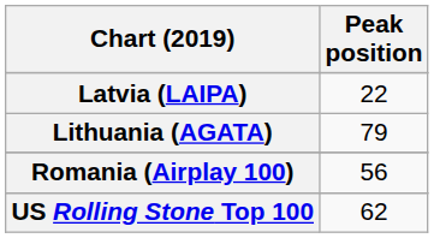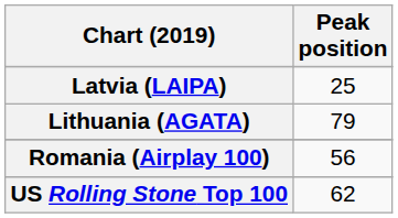 <table class="wikitable sortable plainrowheaders" style="text-align:center">
 <tr>
 <th scope="col">Chart (2019)</th>
 <th scope="col">Peak<br>position</th>
 </tr>
 <tr>
 </tr>
 <tr>
 </tr>
 <tr>
 </tr>
 <tr>
 </tr>
 <tr>
 </tr>
 <tr>
 </tr>
 <tr>
 </tr>
 <tr>
 </tr>
 <tr>
 </tr>
 <tr>
 <th scope="row">Latvia (<a href='#'>LAIPA</a>)</th>
-<td>22</td>
+<td>25</td>
 </tr>
 <tr>
 <th scope="row">Lithuania (<a href='#'>AGATA</a>)</th>
 <td>79</td>
 </tr>
 <tr>
 </tr>
 <tr>
 </tr>
 <tr>
 <th scope="row">Romania (<a href='#'>Airplay 100</a>)</th>
 <td>56</td>
 </tr>
 <tr>
 </tr>
 <tr>
 </tr>
 <tr>
 </tr>
 <tr>
 </tr>
 <tr>
 </tr>
 <tr>
 <th scope="row">US <a href='#'><em>Rolling Stone</em> Top 100</a></th>
 <td>62</td>
 </tr>
 </table>
